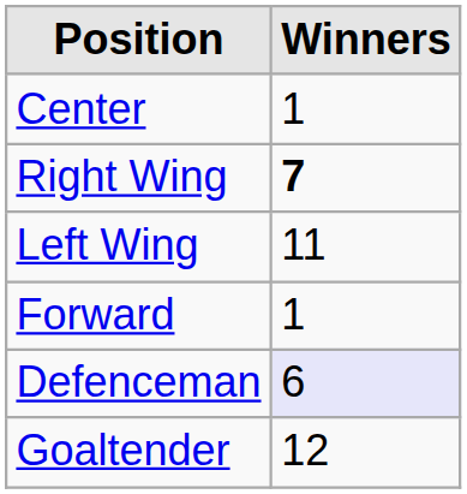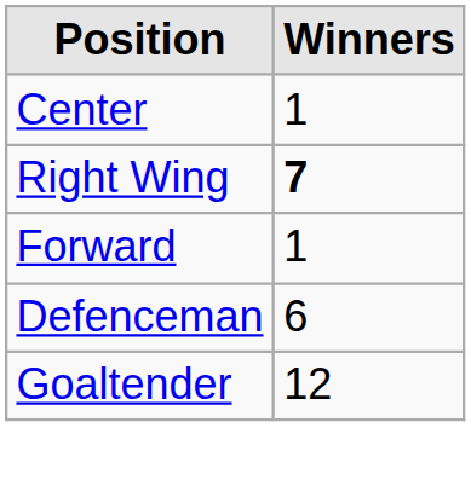 <table class="wikitable">
 <tr>
 <th style="background:#e5e5e5;">Position</th>
 <th style="background:#e5e5e5;">Winners</th>
 </tr>
 <tr>
 <td><a href='#'>Center</a></td>
 <td>1</td>
 </tr>
 <tr>
 <td><a href='#'>Right Wing</a></td>
 <td><strong>7</strong></td>
 </tr>
 <tr>
-<td><a href='#'>Left Wing</a></td>
-<td>11</td>
-</tr>
-<tr>
 <td><a href='#'>Forward</a></td>
 <td>1</td>
 </tr>
 <tr>
 <td><a href='#'>Defenceman</a></td>
-<td style="background: lavender;">6</td>
+<td>6</td>
 </tr>
 <tr>
 <td><a href='#'>Goaltender</a></td>
 <td>12</td>
 </tr>
 </table>
